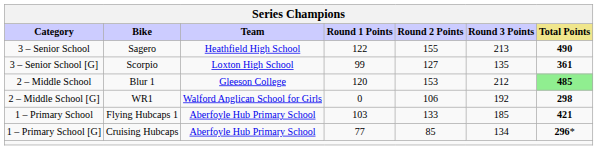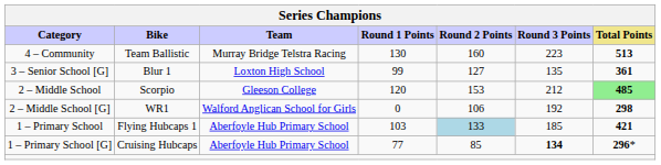 <table class="wikitable collapsible collapsed" style="font-size: 85%; text-align:center">
 <tr>
 <th colspan="7" width="500"><big>Series Champions</big></th>
 </tr>
 <tr>
 <th style="background:#ccf">Category</th>
 <th style="background:#ccf">Bike</th>
 <th style="background:#ccf">Team</th>
 <th style="background:#ccf">Round 1 Points</th>
 <th style="background:#ccf">Round 2 Points</th>
 <th style="background:#ccf">Round 3 Points</th>
 <th style="background:#f0e68c">Total Points</th>
 </tr>
 <tr>
-<td>3 – Senior School</td>
-<td>Sagero</td>
-<td> <a href='#'>Heathfield High School</a></td>
-<td>122</td>
-<td>155</td>
-<td>213</td>
-<td><strong>490</strong></td>
+<td>4 – Community</td>
+<td>Team Ballistic</td>
+<td> Murray Bridge Telstra Racing</td>
+<td>130</td>
+<td>160</td>
+<td>223</td>
+<td><strong>513</strong></td>
 </tr>
 <tr>
 <td>3 – Senior School [G]</td>
-<td>Scorpio</td>
+<td>Blur 1</td>
 <td> <a href='#'>Loxton High School</a></td>
 <td>99</td>
 <td>127</td>
 <td>135</td>
 <td><strong>361</strong></td>
 </tr>
 <tr>
 <td>2 – Middle School</td>
-<td>Blur 1</td>
+<td>Scorpio</td>
 <td> <a href='#'>Gleeson College</a></td>
 <td>120</td>
 <td>153</td>
 <td>212</td>
 <td style="background: lightgreen;"><strong>485</strong></td>
 </tr>
 <tr>
 <td>2 – Middle School [G]</td>
 <td>WR1</td>
 <td> <a href='#'>Walford Anglican School for Girls</a></td>
 <td>0</td>
 <td>106</td>
 <td>192</td>
 <td><strong>298</strong></td>
 </tr>
 <tr>
 <td>1 – Primary School</td>
 <td>Flying Hubcaps 1</td>
 <td> <a href='#'>Aberfoyle Hub Primary School</a></td>
 <td>103</td>
-<td>133</td>
+<td style="background: lightblue;">133</td>
 <td>185</td>
 <td><strong>421</strong></td>
 </tr>
 <tr>
 <td>1 – Primary School [G]</td>
 <td>Cruising Hubcaps</td>
 <td> <a href='#'>Aberfoyle Hub Primary School</a></td>
 <td>77</td>
 <td>85</td>
-<td>134</td>
+<td><strong>134</strong></td>
 <td><strong>296</strong>*</td>
 </tr>
 <tr>
 <td colspan="7"></td>
 </tr>
 </table>
